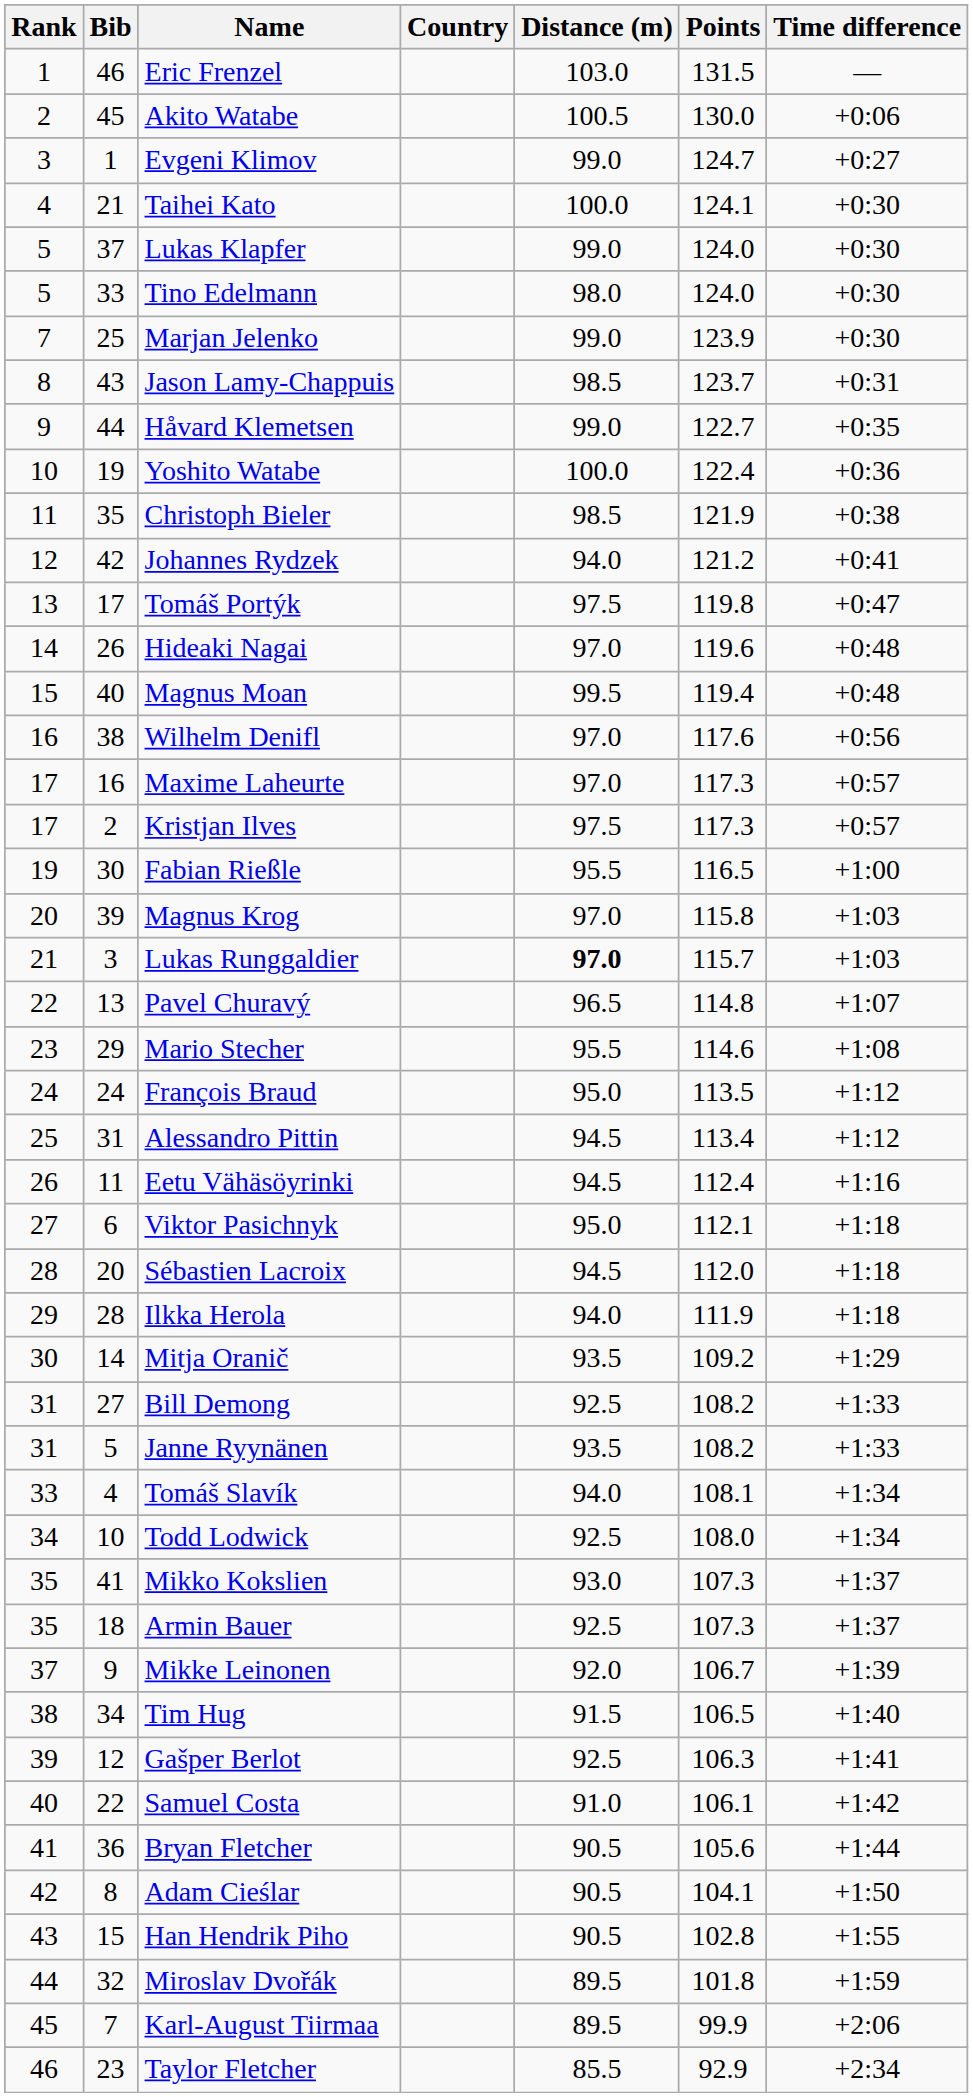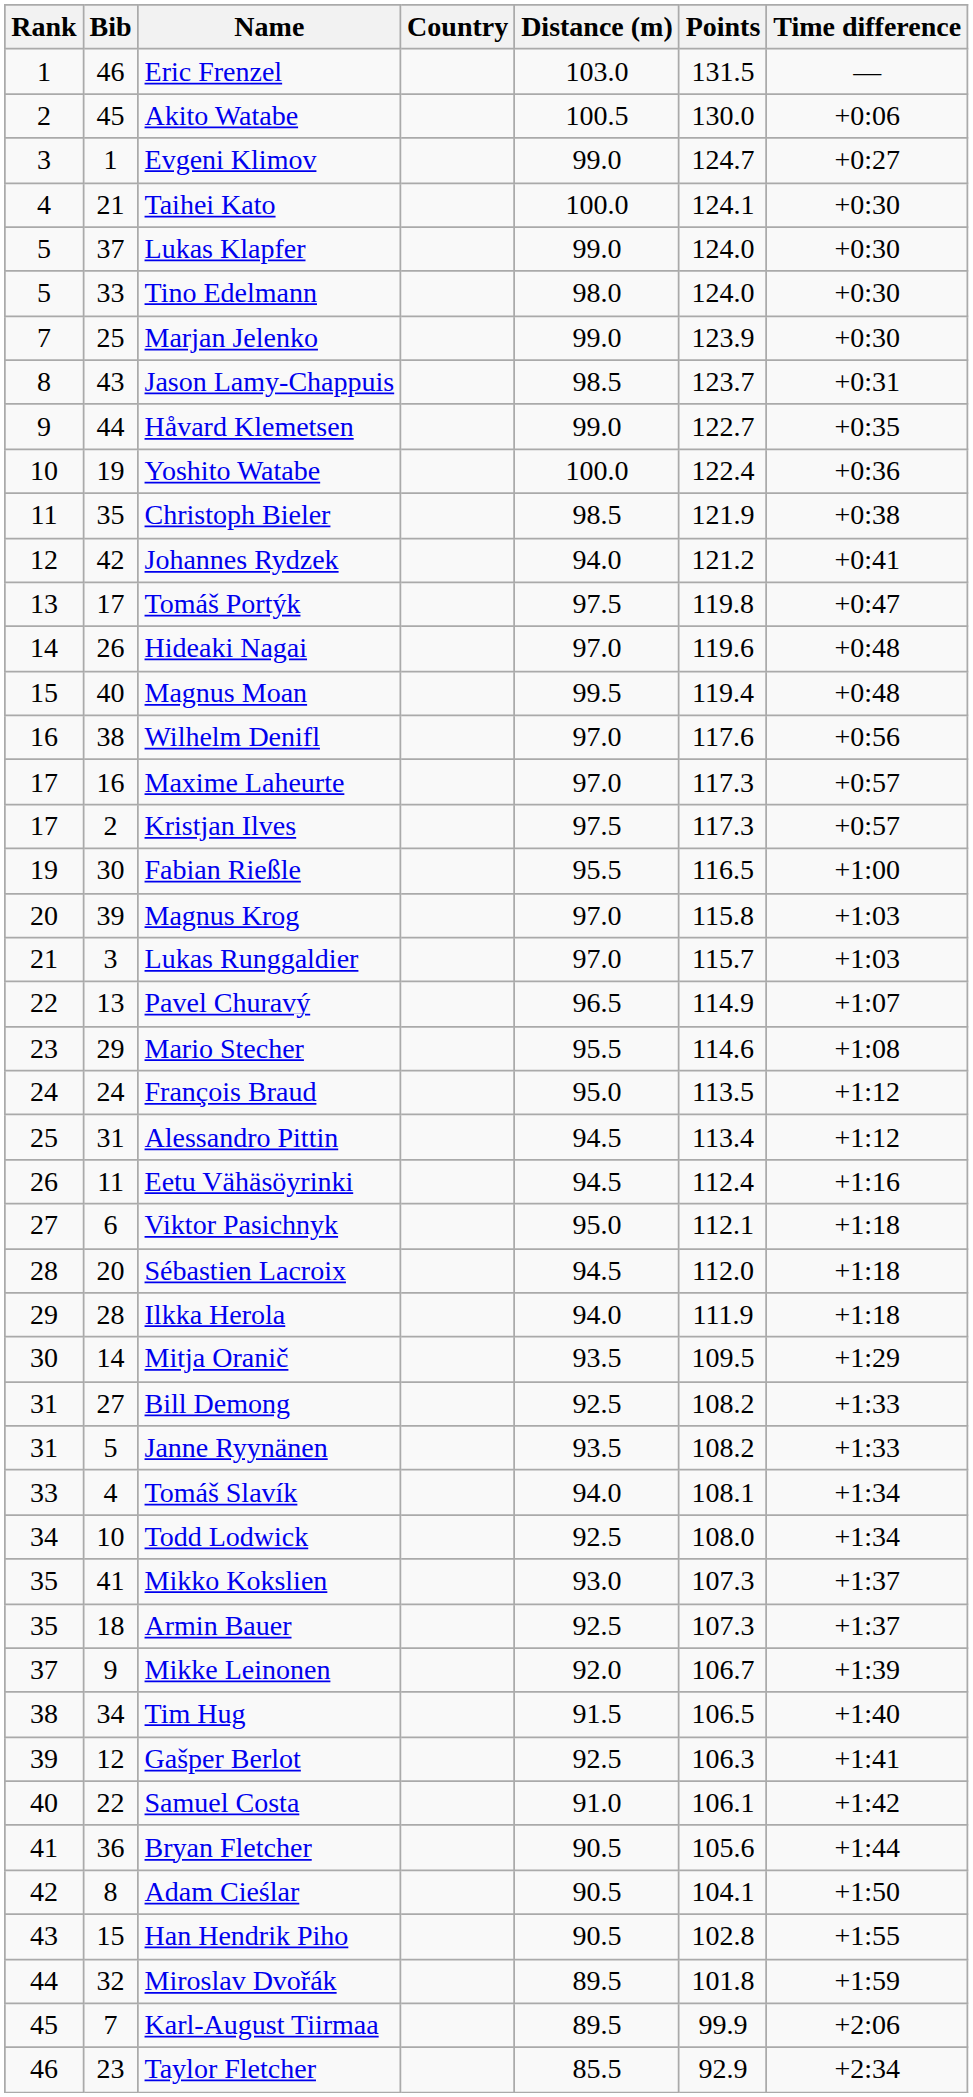 <table class="wikitable sortable" style="text-align:center">
 <tr>
 <th>Rank</th>
 <th>Bib</th>
 <th>Name</th>
 <th>Country</th>
 <th>Distance (m)</th>
 <th>Points</th>
 <th>Time difference</th>
 </tr>
 <tr>
 <td>1</td>
 <td>46</td>
 <td align="left"><a href='#'>Eric Frenzel</a></td>
 <td align="left"></td>
 <td>103.0</td>
 <td>131.5</td>
 <td>—</td>
 </tr>
 <tr>
 <td>2</td>
 <td>45</td>
 <td align="left"><a href='#'>Akito Watabe</a></td>
 <td align="left"></td>
 <td>100.5</td>
 <td>130.0</td>
 <td>+0:06</td>
 </tr>
 <tr>
 <td>3</td>
 <td>1</td>
 <td align="left"><a href='#'>Evgeni Klimov</a></td>
 <td align="left"></td>
 <td>99.0</td>
 <td>124.7</td>
 <td>+0:27</td>
 </tr>
 <tr>
 <td>4</td>
 <td>21</td>
 <td align="left"><a href='#'>Taihei Kato</a></td>
 <td align="left"></td>
 <td>100.0</td>
 <td>124.1</td>
 <td>+0:30</td>
 </tr>
 <tr>
 <td>5</td>
 <td>37</td>
 <td align="left"><a href='#'>Lukas Klapfer</a></td>
 <td align="left"></td>
 <td>99.0</td>
 <td>124.0</td>
 <td>+0:30</td>
 </tr>
 <tr>
 <td>5</td>
 <td>33</td>
 <td align="left"><a href='#'>Tino Edelmann</a></td>
 <td align="left"></td>
 <td>98.0</td>
 <td>124.0</td>
 <td>+0:30</td>
 </tr>
 <tr>
 <td>7</td>
 <td>25</td>
 <td align="left"><a href='#'>Marjan Jelenko</a></td>
 <td align="left"></td>
 <td>99.0</td>
 <td>123.9</td>
 <td>+0:30</td>
 </tr>
 <tr>
 <td>8</td>
 <td>43</td>
 <td align="left"><a href='#'>Jason Lamy-Chappuis</a></td>
 <td align="left"></td>
 <td>98.5</td>
 <td>123.7</td>
 <td>+0:31</td>
 </tr>
 <tr>
 <td>9</td>
 <td>44</td>
 <td align="left"><a href='#'>Håvard Klemetsen</a></td>
 <td align="left"></td>
 <td>99.0</td>
 <td>122.7</td>
 <td>+0:35</td>
 </tr>
 <tr>
 <td>10</td>
 <td>19</td>
 <td align="left"><a href='#'>Yoshito Watabe</a></td>
 <td align="left"></td>
 <td>100.0</td>
 <td>122.4</td>
 <td>+0:36</td>
 </tr>
 <tr>
 <td>11</td>
 <td>35</td>
 <td align="left"><a href='#'>Christoph Bieler</a></td>
 <td align="left"></td>
 <td>98.5</td>
 <td>121.9</td>
 <td>+0:38</td>
 </tr>
 <tr>
 <td>12</td>
 <td>42</td>
 <td align="left"><a href='#'>Johannes Rydzek</a></td>
 <td align="left"></td>
 <td>94.0</td>
 <td>121.2</td>
 <td>+0:41</td>
 </tr>
 <tr>
 <td>13</td>
 <td>17</td>
 <td align="left"><a href='#'>Tomáš Portýk</a></td>
 <td align="left"></td>
 <td>97.5</td>
 <td>119.8</td>
 <td>+0:47</td>
 </tr>
 <tr>
 <td>14</td>
 <td>26</td>
 <td align="left"><a href='#'>Hideaki Nagai</a></td>
 <td align="left"></td>
 <td>97.0</td>
 <td>119.6</td>
 <td>+0:48</td>
 </tr>
 <tr>
 <td>15</td>
 <td>40</td>
 <td align="left"><a href='#'>Magnus Moan</a></td>
 <td align="left"></td>
 <td>99.5</td>
 <td>119.4</td>
 <td>+0:48</td>
 </tr>
 <tr>
 <td>16</td>
 <td>38</td>
 <td align="left"><a href='#'>Wilhelm Denifl</a></td>
 <td align="left"></td>
 <td>97.0</td>
 <td>117.6</td>
 <td>+0:56</td>
 </tr>
 <tr>
 <td>17</td>
 <td>16</td>
 <td align="left"><a href='#'>Maxime Laheurte</a></td>
 <td align="left"></td>
 <td>97.0</td>
 <td>117.3</td>
 <td>+0:57</td>
 </tr>
 <tr>
 <td>17</td>
 <td>2</td>
 <td align="left"><a href='#'>Kristjan Ilves</a></td>
 <td align="left"></td>
 <td>97.5</td>
 <td>117.3</td>
 <td>+0:57</td>
 </tr>
 <tr>
 <td>19</td>
 <td>30</td>
 <td align="left"><a href='#'>Fabian Rießle</a></td>
 <td align="left"></td>
 <td>95.5</td>
 <td>116.5</td>
 <td>+1:00</td>
 </tr>
 <tr>
 <td>20</td>
 <td>39</td>
 <td align="left"><a href='#'>Magnus Krog</a></td>
 <td align="left"></td>
 <td>97.0</td>
 <td>115.8</td>
 <td>+1:03</td>
 </tr>
 <tr>
 <td>21</td>
 <td>3</td>
 <td align="left"><a href='#'>Lukas Runggaldier</a></td>
 <td align="left"></td>
-<td><strong>97.0</strong></td>
+<td>97.0</td>
 <td>115.7</td>
 <td>+1:03</td>
 </tr>
 <tr>
 <td>22</td>
 <td>13</td>
 <td align="left"><a href='#'>Pavel Churavý</a></td>
 <td align="left"></td>
 <td>96.5</td>
-<td>114.8</td>
+<td>114.9</td>
 <td>+1:07</td>
 </tr>
 <tr>
 <td>23</td>
 <td>29</td>
 <td align="left"><a href='#'>Mario Stecher</a></td>
 <td align="left"></td>
 <td>95.5</td>
 <td>114.6</td>
 <td>+1:08</td>
 </tr>
 <tr>
 <td>24</td>
 <td>24</td>
 <td align="left"><a href='#'>François Braud</a></td>
 <td align="left"></td>
 <td>95.0</td>
 <td>113.5</td>
 <td>+1:12</td>
 </tr>
 <tr>
 <td>25</td>
 <td>31</td>
 <td align="left"><a href='#'>Alessandro Pittin</a></td>
 <td align="left"></td>
 <td>94.5</td>
 <td>113.4</td>
 <td>+1:12</td>
 </tr>
 <tr>
 <td>26</td>
 <td>11</td>
 <td align="left"><a href='#'>Eetu Vähäsöyrinki</a></td>
 <td align="left"></td>
 <td>94.5</td>
 <td>112.4</td>
 <td>+1:16</td>
 </tr>
 <tr>
 <td>27</td>
 <td>6</td>
 <td align="left"><a href='#'>Viktor Pasichnyk</a></td>
 <td align="left"></td>
 <td>95.0</td>
 <td>112.1</td>
 <td>+1:18</td>
 </tr>
 <tr>
 <td>28</td>
 <td>20</td>
 <td align="left"><a href='#'>Sébastien Lacroix</a></td>
 <td align="left"></td>
 <td>94.5</td>
 <td>112.0</td>
 <td>+1:18</td>
 </tr>
 <tr>
 <td>29</td>
 <td>28</td>
 <td align="left"><a href='#'>Ilkka Herola</a></td>
 <td align="left"></td>
 <td>94.0</td>
 <td>111.9</td>
 <td>+1:18</td>
 </tr>
 <tr>
 <td>30</td>
 <td>14</td>
 <td align="left"><a href='#'>Mitja Oranič</a></td>
 <td align="left"></td>
 <td>93.5</td>
-<td>109.2</td>
+<td>109.5</td>
 <td>+1:29</td>
 </tr>
 <tr>
 <td>31</td>
 <td>27</td>
 <td align="left"><a href='#'>Bill Demong</a></td>
 <td align="left"></td>
 <td>92.5</td>
 <td>108.2</td>
 <td>+1:33</td>
 </tr>
 <tr>
 <td>31</td>
 <td>5</td>
 <td align="left"><a href='#'>Janne Ryynänen</a></td>
 <td align="left"></td>
 <td>93.5</td>
 <td>108.2</td>
 <td>+1:33</td>
 </tr>
 <tr>
 <td>33</td>
 <td>4</td>
 <td align="left"><a href='#'>Tomáš Slavík</a></td>
 <td align="left"></td>
 <td>94.0</td>
 <td>108.1</td>
 <td>+1:34</td>
 </tr>
 <tr>
 <td>34</td>
 <td>10</td>
 <td align="left"><a href='#'>Todd Lodwick</a></td>
 <td align="left"></td>
 <td>92.5</td>
 <td>108.0</td>
 <td>+1:34</td>
 </tr>
 <tr>
 <td>35</td>
 <td>41</td>
 <td align="left"><a href='#'>Mikko Kokslien</a></td>
 <td align="left"></td>
 <td>93.0</td>
 <td>107.3</td>
 <td>+1:37</td>
 </tr>
 <tr>
 <td>35</td>
 <td>18</td>
 <td align="left"><a href='#'>Armin Bauer</a></td>
 <td align="left"></td>
 <td>92.5</td>
 <td>107.3</td>
 <td>+1:37</td>
 </tr>
 <tr>
 <td>37</td>
 <td>9</td>
 <td align="left"><a href='#'>Mikke Leinonen</a></td>
 <td align="left"></td>
 <td>92.0</td>
 <td>106.7</td>
 <td>+1:39</td>
 </tr>
 <tr>
 <td>38</td>
 <td>34</td>
 <td align="left"><a href='#'>Tim Hug</a></td>
 <td align="left"></td>
 <td>91.5</td>
 <td>106.5</td>
 <td>+1:40</td>
 </tr>
 <tr>
 <td>39</td>
 <td>12</td>
 <td align="left"><a href='#'>Gašper Berlot</a></td>
 <td align="left"></td>
 <td>92.5</td>
 <td>106.3</td>
 <td>+1:41</td>
 </tr>
 <tr>
 <td>40</td>
 <td>22</td>
 <td align="left"><a href='#'>Samuel Costa</a></td>
 <td align="left"></td>
 <td>91.0</td>
 <td>106.1</td>
 <td>+1:42</td>
 </tr>
 <tr>
 <td>41</td>
 <td>36</td>
 <td align="left"><a href='#'>Bryan Fletcher</a></td>
 <td align="left"></td>
 <td>90.5</td>
 <td>105.6</td>
 <td>+1:44</td>
 </tr>
 <tr>
 <td>42</td>
 <td>8</td>
 <td align="left"><a href='#'>Adam Cieślar</a></td>
 <td align="left"></td>
 <td>90.5</td>
 <td>104.1</td>
 <td>+1:50</td>
 </tr>
 <tr>
 <td>43</td>
 <td>15</td>
 <td align="left"><a href='#'>Han Hendrik Piho</a></td>
 <td align="left"></td>
 <td>90.5</td>
 <td>102.8</td>
 <td>+1:55</td>
 </tr>
 <tr>
 <td>44</td>
 <td>32</td>
 <td align="left"><a href='#'>Miroslav Dvořák</a></td>
 <td align="left"></td>
 <td>89.5</td>
 <td>101.8</td>
 <td>+1:59</td>
 </tr>
 <tr>
 <td>45</td>
 <td>7</td>
 <td align="left"><a href='#'>Karl-August Tiirmaa</a></td>
 <td align="left"></td>
 <td>89.5</td>
 <td>99.9</td>
 <td>+2:06</td>
 </tr>
 <tr>
 <td>46</td>
 <td>23</td>
 <td align="left"><a href='#'>Taylor Fletcher</a></td>
 <td align="left"></td>
 <td>85.5</td>
 <td>92.9</td>
 <td>+2:34</td>
 </tr>
 </table>
